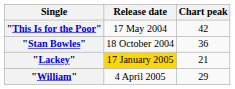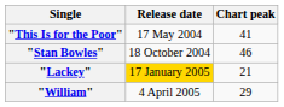 <table class="wikitable plainrowheaders">
 <tr>
 <th>Single</th>
 <th>Release date</th>
 <th>Chart peak</th>
 </tr>
 <tr>
 <th scope="row">"<a href='#'>This Is for the Poor</a>"</th>
 <td align=center>17 May 2004</td>
-<td align=center>42</td>
+<td align=center>41</td>
 </tr>
 <tr>
 <th scope="row">"<a href='#'>Stan Bowles</a>"</th>
 <td align=center>18 October 2004</td>
-<td align=center>36</td>
+<td align=center>46</td>
 </tr>
 <tr>
 <th scope="row">"<a href='#'>Lackey</a>"</th>
 <td align=center style="background: gold;">17 January 2005</td>
 <td align=center>21</td>
 </tr>
 <tr>
 <th scope="row">"<a href='#'>William</a>"</th>
 <td align=center>4 April 2005</td>
 <td align=center>29</td>
 </tr>
 </table>
